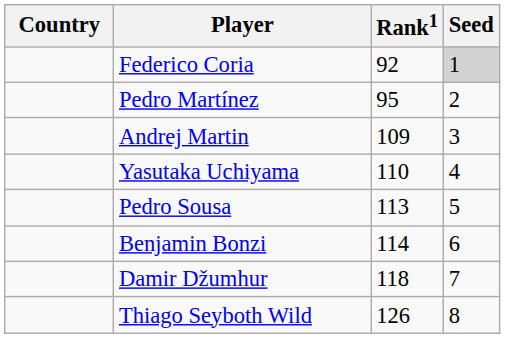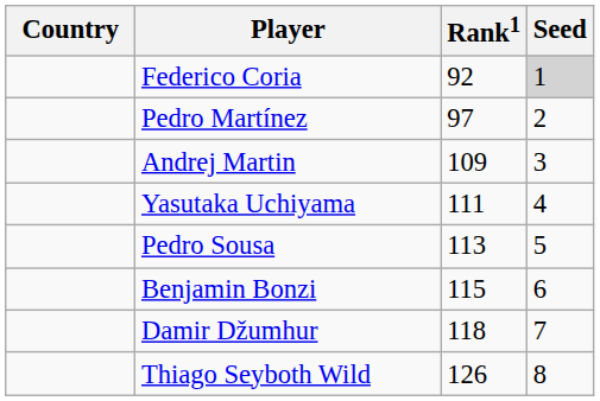 <table class="sortable wikitable">
 <tr>
 <th width="70">Country</th>
 <th width="175">Player</th>
 <th>Rank<sup>1</sup></th>
 <th>Seed</th>
 </tr>
 <tr>
 <td></td>
 <td><a href='#'>Federico Coria</a></td>
 <td>92</td>
 <td style="background: lightgrey;">1</td>
 </tr>
 <tr>
 <td></td>
 <td><a href='#'>Pedro Martínez</a></td>
-<td>95</td>
+<td>97</td>
 <td>2</td>
 </tr>
 <tr>
 <td></td>
 <td><a href='#'>Andrej Martin</a></td>
 <td>109</td>
 <td>3</td>
 </tr>
 <tr>
 <td></td>
 <td><a href='#'>Yasutaka Uchiyama</a></td>
-<td>110</td>
+<td>111</td>
 <td>4</td>
 </tr>
 <tr>
 <td></td>
 <td><a href='#'>Pedro Sousa</a></td>
 <td>113</td>
 <td>5</td>
 </tr>
 <tr>
 <td></td>
 <td><a href='#'>Benjamin Bonzi</a></td>
-<td>114</td>
+<td>115</td>
 <td>6</td>
 </tr>
 <tr>
 <td></td>
 <td><a href='#'>Damir Džumhur</a></td>
 <td>118</td>
 <td>7</td>
 </tr>
 <tr>
 <td></td>
 <td><a href='#'>Thiago Seyboth Wild</a></td>
 <td>126</td>
 <td>8</td>
 </tr>
 </table>
